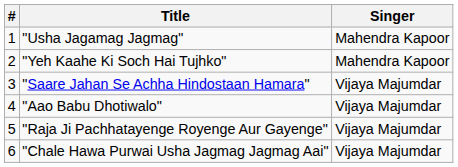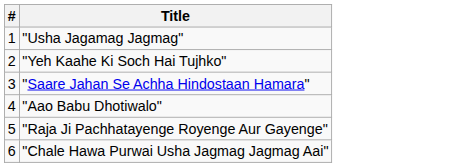 <table class="wikitable" style="font-size:95%;">
 <tr>
 <th>#</th>
 <th>Title</th>
-<th>Singer</th>
 </tr>
 <tr>
 <td>1</td>
 <td>"Usha Jagamag Jagmag"</td>
-<td>Mahendra Kapoor</td>
 </tr>
 <tr>
 <td>2</td>
 <td>"Yeh Kaahe Ki Soch Hai Tujhko"</td>
-<td>Mahendra Kapoor</td>
 </tr>
 <tr>
 <td>3</td>
 <td>"<a href='#'>Saare Jahan Se Achha Hindostaan Hamara</a>"</td>
-<td>Vijaya Majumdar</td>
 </tr>
 <tr>
 <td>4</td>
 <td>"Aao Babu Dhotiwalo"</td>
-<td>Vijaya Majumdar</td>
 </tr>
 <tr>
 <td>5</td>
 <td>"Raja Ji Pachhatayenge Royenge Aur Gayenge"</td>
-<td>Vijaya Majumdar</td>
 </tr>
 <tr>
 <td>6</td>
 <td>"Chale Hawa Purwai Usha Jagmag Jagmag Aai"</td>
-<td>Vijaya Majumdar</td>
 </tr>
 </table>
